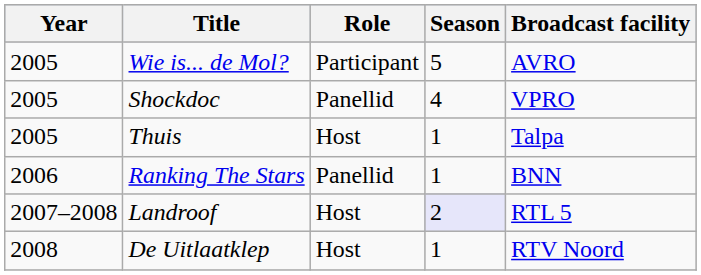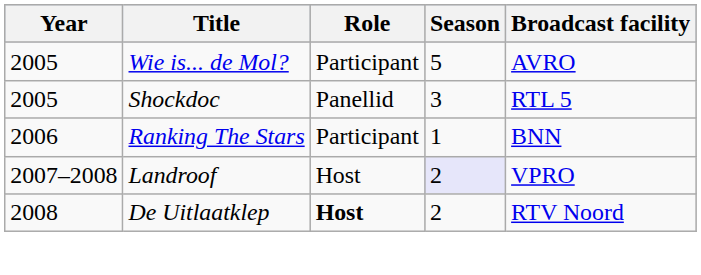 <table class="wikitable">
 <tr style="background:#b0c4de; text-align:center;">
 <th>Year</th>
 <th>Title</th>
 <th>Role</th>
 <th>Season</th>
 <th>Broadcast facility</th>
 </tr>
 <tr>
 <td>2005</td>
 <td><em><a href='#'>Wie is... de Mol?</a></em></td>
 <td>Participant</td>
 <td>5</td>
 <td><a href='#'>AVRO</a></td>
 </tr>
 <tr>
 <td>2005</td>
 <td><em>Shockdoc</em></td>
 <td>Panellid</td>
-<td>4</td>
-<td><a href='#'>VPRO</a></td>
-</tr>
-<tr>
-<td>2005</td>
-<td><em>Thuis</em></td>
-<td>Host</td>
-<td>1</td>
-<td><a href='#'>Talpa</a></td>
+<td>3</td>
+<td><a href='#'>RTL 5</a></td>
 </tr>
 <tr>
 <td>2006</td>
 <td><em><a href='#'>Ranking The Stars</a></em></td>
-<td>Panellid</td>
+<td>Participant</td>
 <td>1</td>
 <td><a href='#'>BNN</a></td>
 </tr>
 <tr>
 <td>2007–2008</td>
 <td><em>Landroof</em></td>
 <td>Host</td>
 <td style="background: lavender;">2</td>
-<td><a href='#'>RTL 5</a></td>
+<td><a href='#'>VPRO</a></td>
 </tr>
 <tr>
 <td>2008</td>
 <td><em>De Uitlaatklep</em></td>
-<td>Host</td>
-<td>1</td>
+<td><strong>Host</strong></td>
+<td>2</td>
 <td><a href='#'>RTV Noord</a></td>
 </tr>
 </table>
